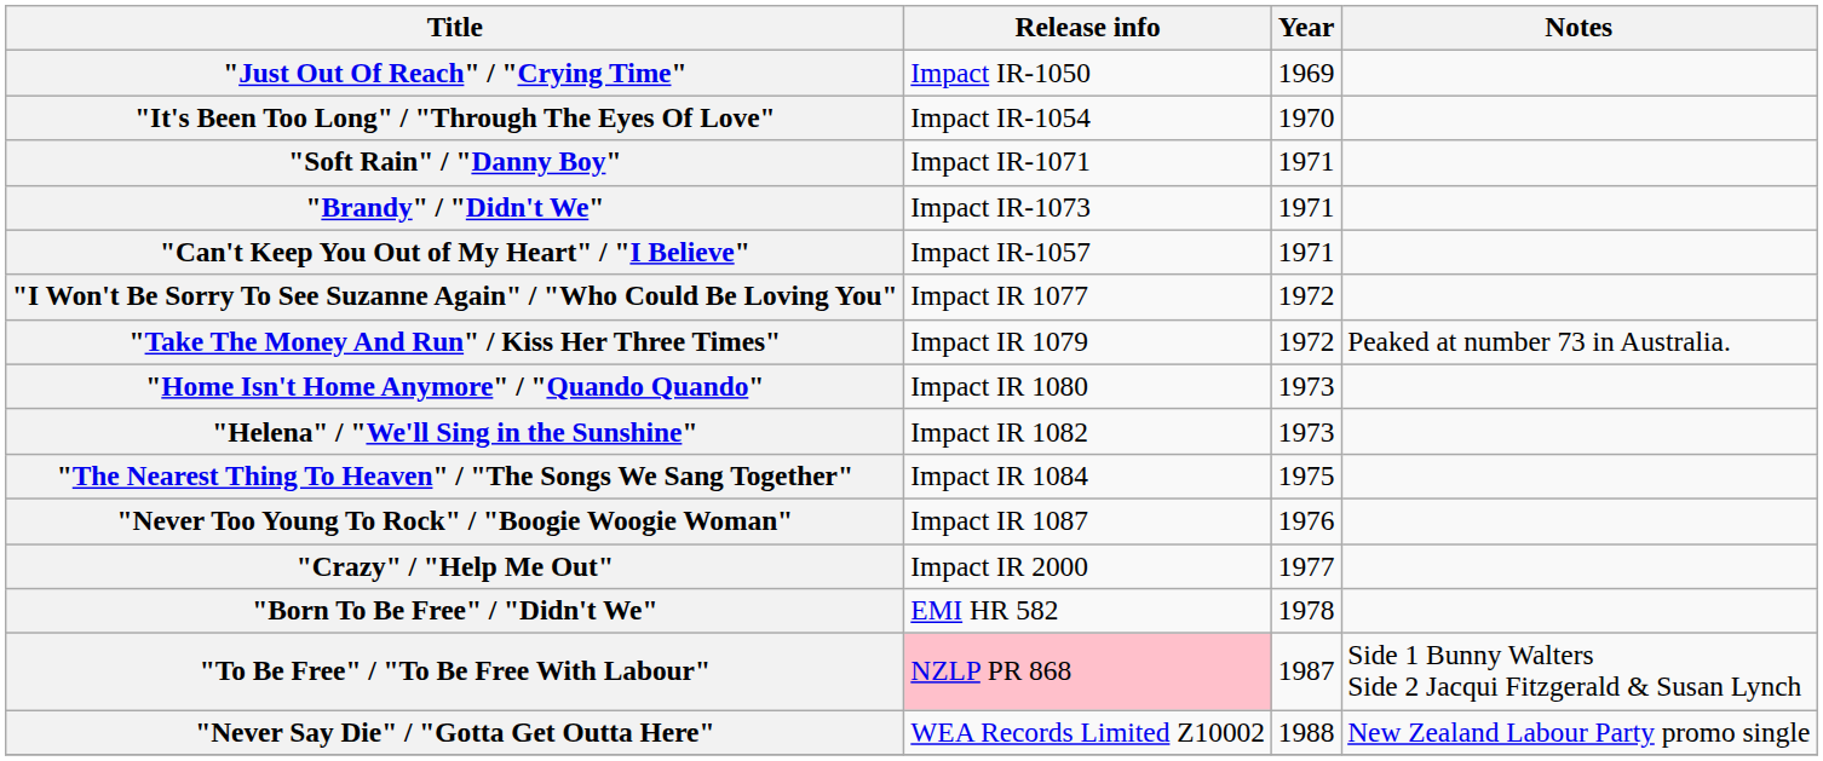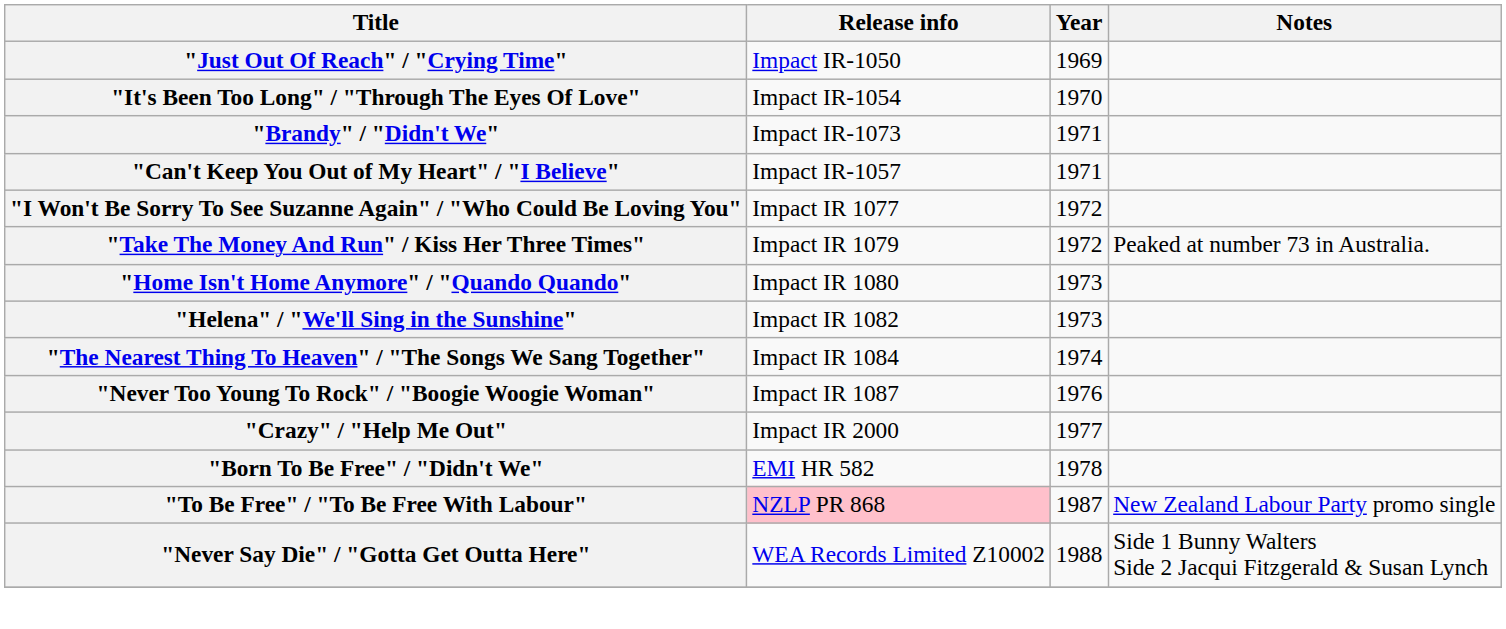 <table class="wikitable plainrowheaders sortable">
 <tr>
 <th scope="col">Title</th>
 <th scope="col">Release info</th>
 <th scope="col">Year</th>
 <th scope="col" class="unsortable">Notes</th>
 </tr>
 <tr>
 <th scope="row">"<a href='#'>Just Out Of Reach</a>" / "<a href='#'>Crying Time</a>"</th>
 <td><a href='#'>Impact</a> IR-1050</td>
 <td>1969</td>
 <td></td>
 </tr>
 <tr>
 <th scope="row">"It's Been Too Long" / "Through The Eyes Of Love"</th>
 <td>Impact IR-1054</td>
 <td>1970</td>
-<td></td>
-</tr>
-<tr>
-<th scope="row">"Soft Rain" / "<a href='#'>Danny Boy</a>"</th>
-<td>Impact IR-1071</td>
-<td>1971</td>
 <td></td>
 </tr>
 <tr>
 <th scope="row">"<a href='#'>Brandy</a>" / "<a href='#'>Didn't We</a>"</th>
 <td>Impact IR-1073</td>
 <td>1971</td>
 <td></td>
 </tr>
 <tr>
 <th scope="row">"Can't Keep You Out of My Heart" / "<a href='#'>I Believe</a>"</th>
 <td>Impact IR-1057</td>
 <td>1971</td>
 <td></td>
 </tr>
 <tr>
 <th scope="row">"I Won't Be Sorry To See Suzanne Again" / "Who Could Be Loving You"</th>
 <td>Impact IR 1077</td>
 <td>1972</td>
 <td></td>
 </tr>
 <tr>
 <th scope="row">"<a href='#'>Take The Money And Run</a>" / Kiss Her Three Times"</th>
 <td>Impact IR 1079</td>
 <td>1972</td>
 <td>Peaked at number 73 in Australia.</td>
 </tr>
 <tr>
 <th scope="row">"<a href='#'>Home Isn't Home Anymore</a>" / "<a href='#'>Quando Quando</a>"</th>
 <td>Impact IR 1080</td>
 <td>1973</td>
 <td></td>
 </tr>
 <tr>
 <th scope="row">"Helena" / "<a href='#'>We'll Sing in the Sunshine</a>"</th>
 <td>Impact IR 1082</td>
 <td>1973</td>
 <td></td>
 </tr>
 <tr>
 <th scope="row">"<a href='#'>The Nearest Thing To Heaven</a>" / "The Songs We Sang Together"</th>
 <td>Impact IR 1084</td>
-<td>1975</td>
+<td>1974</td>
 <td></td>
 </tr>
 <tr>
 <th scope="row">"Never Too Young To Rock" / "Boogie Woogie Woman"</th>
 <td>Impact IR 1087</td>
 <td>1976</td>
 <td></td>
 </tr>
 <tr>
 <th scope="row">"Crazy" / "Help Me Out"</th>
 <td>Impact IR 2000</td>
 <td>1977</td>
 <td></td>
 </tr>
 <tr>
 <th scope="row">"Born To Be Free" / "Didn't We"</th>
 <td><a href='#'>EMI</a> HR 582</td>
 <td>1978</td>
 <td></td>
 </tr>
 <tr>
 <th scope="row">"To Be Free" / "To Be Free With Labour"</th>
 <td style="background: pink;"><a href='#'>NZLP</a> PR 868</td>
 <td>1987</td>
-<td>Side 1 Bunny Walters<br>Side 2 Jacqui Fitzgerald & Susan Lynch</td>
+<td><a href='#'>New Zealand Labour Party</a> promo single</td>
 </tr>
 <tr>
 <th scope="row">"Never Say Die" / "Gotta Get Outta Here"</th>
 <td><a href='#'>WEA Records Limited</a> Z10002</td>
 <td>1988</td>
-<td><a href='#'>New Zealand Labour Party</a> promo single</td>
+<td>Side 1 Bunny Walters<br>Side 2 Jacqui Fitzgerald & Susan Lynch</td>
 </tr>
 <tr>
 </tr>
 </table>
